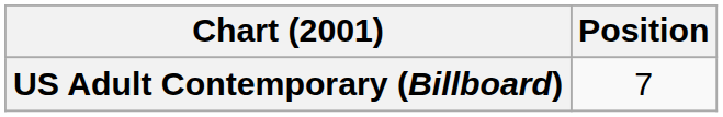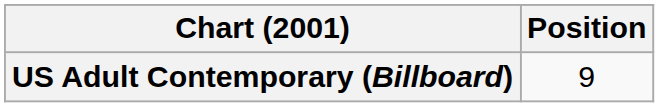 <table class="wikitable plainrowheaders" style="text-align:center">
 <tr>
 <th>Chart (2001)</th>
 <th>Position</th>
 </tr>
 <tr>
 <th scope="row">US Adult Contemporary (<em>Billboard</em>)</th>
-<td>7</td>
+<td>9</td>
 </tr>
 </table>
